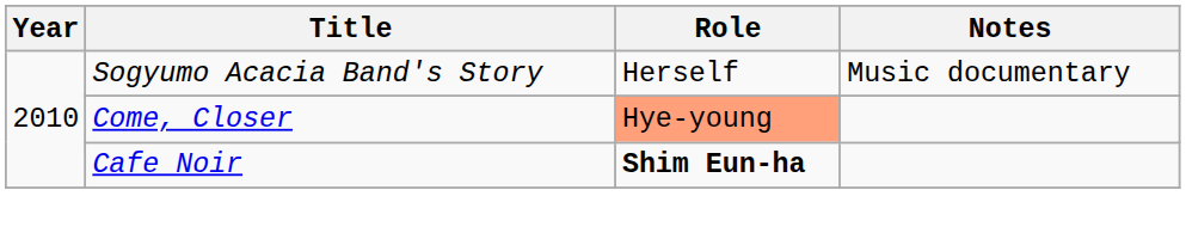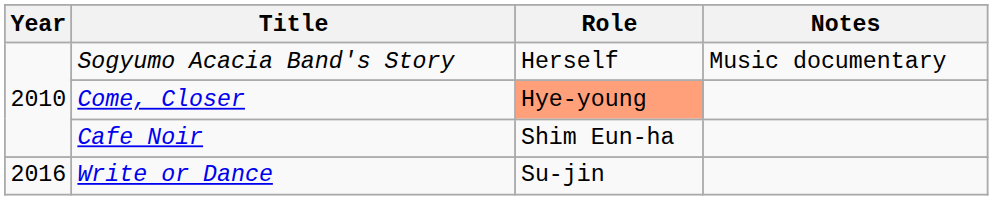 <table class="wikitable" style="width:550px">
 <tr>
 <th width=10>Year</th>
 <th>Title</th>
 <th>Role</th>
 <th>Notes</th>
 </tr>
 <tr>
 <td rowspan=3>2010</td>
 <td><em>Sogyumo Acacia Band's Story</em></td>
 <td>Herself</td>
 <td>Music documentary</td>
 </tr>
 <tr>
 <td><em><a href='#'>Come, Closer</a></em></td>
 <td style="background: lightsalmon;">Hye-young</td>
 <td></td>
 </tr>
 <tr>
 <td><em><a href='#'>Cafe Noir</a></em></td>
-<td><strong>Shim Eun-ha</strong></td>
+<td>Shim Eun-ha</td>
+<td></td>
+</tr>
+<tr>
+<td rowspan=1>2016</td>
+<td><em><a href='#'>Write or Dance</a></em></td>
+<td>Su-jin</td>
 <td></td>
 </tr>
 </table>
